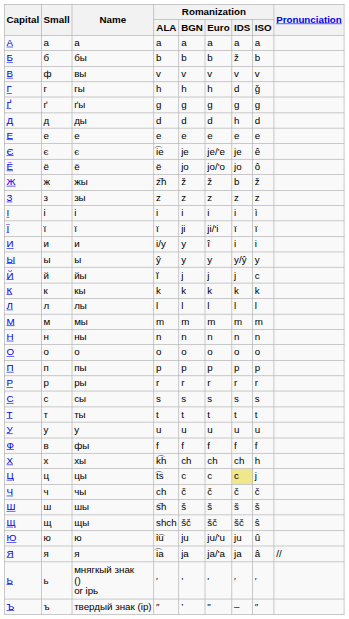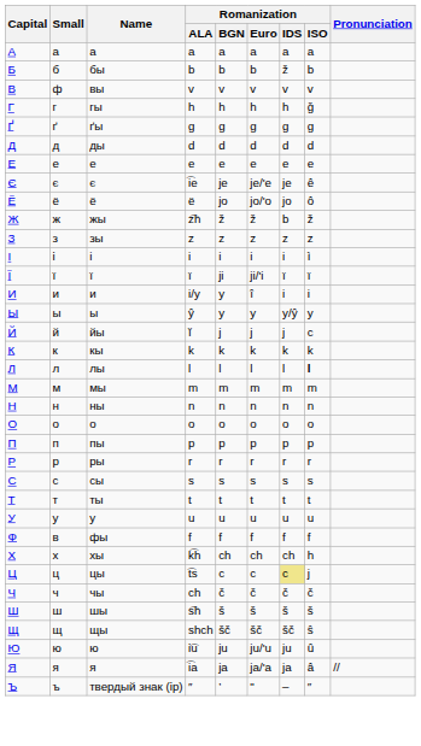 <table class="wikitable">
 <tr>
 <th rowspan="2">Capital</th>
 <th rowspan="2">Small</th>
 <th rowspan="2">Name</th>
 <th colspan="5">Romanization</th>
 <th rowspan="2"><a href='#'>Pronunciation</a></th>
 </tr>
 <tr>
 <th>ALA</th>
 <th>BGN</th>
 <th>Euro</th>
 <th>IDS</th>
 <th>ISO</th>
 </tr>
 <tr>
 <td><a href='#'>А</a></td>
 <td>а</td>
 <td>a</td>
 <td>a</td>
 <td>a</td>
 <td>a</td>
 <td>a</td>
 <td>a</td>
 <td></td>
 </tr>
 <tr>
 <td><a href='#'>Б</a></td>
 <td>б</td>
 <td>бы</td>
 <td>b</td>
 <td>b</td>
 <td>b</td>
 <td>ž</td>
 <td>b</td>
 <td></td>
 </tr>
 <tr>
 <td><a href='#'>В</a></td>
 <td>ф</td>
 <td>вы</td>
 <td>v</td>
 <td>v</td>
 <td>v</td>
 <td>v</td>
 <td>v</td>
 <td></td>
 </tr>
 <tr>
 <td><a href='#'>Г</a></td>
 <td>г</td>
 <td>гы</td>
 <td>h</td>
 <td>h</td>
 <td>h</td>
-<td>d</td>
+<td>h</td>
 <td>ǧ</td>
 <td></td>
 </tr>
 <tr>
 <td><a href='#'>Ґ</a></td>
 <td>ґ</td>
 <td>ґы</td>
 <td>g</td>
 <td>g</td>
 <td>g</td>
 <td>g</td>
 <td>g</td>
 <td></td>
 </tr>
 <tr>
 <td><a href='#'>Д</a></td>
 <td>д</td>
 <td>ды</td>
 <td>d</td>
 <td>d</td>
 <td>d</td>
-<td>h</td>
+<td>d</td>
 <td>d</td>
 <td></td>
 </tr>
 <tr>
 <td><a href='#'>Е</a></td>
 <td>е</td>
 <td>e</td>
 <td>e</td>
 <td>e</td>
 <td>e</td>
 <td>e</td>
 <td>e</td>
 <td></td>
 </tr>
 <tr>
 <td><a href='#'>Є</a></td>
 <td>є</td>
 <td>є</td>
 <td>i͡e</td>
 <td>je</td>
 <td>je/'e</td>
 <td>je</td>
 <td>ê</td>
 <td></td>
 </tr>
 <tr>
 <td><a href='#'>Ё</a> </td>
 <td>ё</td>
 <td>ё</td>
 <td>ë</td>
 <td>jo</td>
 <td>jo/'o</td>
 <td>jo</td>
 <td>ô</td>
 <td></td>
 </tr>
 <tr>
 <td><a href='#'>Ж</a></td>
 <td>ж</td>
 <td>жы</td>
 <td>z͡h</td>
 <td>ž</td>
 <td>ž</td>
 <td>b</td>
 <td>ž</td>
 <td></td>
 </tr>
 <tr>
 <td><a href='#'>З</a></td>
 <td>з</td>
 <td>зы</td>
 <td>z</td>
 <td>z</td>
 <td>z</td>
 <td>z</td>
 <td>z</td>
 <td></td>
 </tr>
 <tr>
 <td><a href='#'>І</a> </td>
 <td>і</td>
 <td>i</td>
 <td>i</td>
 <td>i</td>
 <td>i</td>
 <td>i</td>
 <td>ì</td>
 <td></td>
 </tr>
 <tr>
 <td><a href='#'>Ї</a> </td>
 <td>ї</td>
 <td>ї</td>
 <td>ï</td>
 <td>ji</td>
 <td>ji/'i</td>
 <td>ï</td>
 <td>ï</td>
 <td></td>
 </tr>
 <tr>
 <td><a href='#'>И</a> </td>
 <td>и</td>
 <td>и</td>
 <td>i/y</td>
 <td>y</td>
 <td>î</td>
 <td>i</td>
 <td>i</td>
 <td></td>
 </tr>
 <tr>
 <td><a href='#'>Ы</a> </td>
 <td>ы</td>
 <td>ы</td>
 <td>ŷ</td>
 <td>y</td>
 <td>y</td>
 <td>y/ŷ</td>
 <td>y</td>
 <td></td>
 </tr>
 <tr>
 <td><a href='#'>Й</a></td>
 <td>й</td>
 <td>йы</td>
 <td>ĭ</td>
 <td>j</td>
 <td>j</td>
 <td>j</td>
 <td>c</td>
 <td></td>
 </tr>
 <tr>
 <td><a href='#'>К</a></td>
 <td>к</td>
 <td>кы</td>
 <td>k</td>
 <td>k</td>
 <td>k</td>
 <td>k</td>
 <td>k</td>
 <td></td>
 </tr>
 <tr>
 <td><a href='#'>Л</a></td>
 <td>л</td>
 <td>лы</td>
 <td>l</td>
 <td>l</td>
 <td>l</td>
 <td>l</td>
-<td>l</td>
+<td><strong>l</strong></td>
 <td></td>
 </tr>
 <tr>
 <td><a href='#'>М</a></td>
 <td>м</td>
 <td>мы</td>
 <td>m</td>
 <td>m</td>
 <td>m</td>
 <td>m</td>
 <td>m</td>
 <td></td>
 </tr>
 <tr>
 <td><a href='#'>Н</a></td>
 <td>н</td>
 <td>ны</td>
 <td>n</td>
 <td>n</td>
 <td>n</td>
 <td>n</td>
 <td>n</td>
 <td></td>
 </tr>
 <tr>
 <td><a href='#'>О</a></td>
 <td>о</td>
 <td>o</td>
 <td>o</td>
 <td>o</td>
 <td>o</td>
 <td>o</td>
 <td>o</td>
 <td></td>
 </tr>
 <tr>
 <td><a href='#'>П</a></td>
 <td>п</td>
 <td>пы</td>
 <td>p</td>
 <td>p</td>
 <td>p</td>
 <td>p</td>
 <td>p</td>
 <td></td>
 </tr>
 <tr>
 <td><a href='#'>Р</a></td>
 <td>р</td>
 <td>ры</td>
 <td>r</td>
 <td>r</td>
 <td>r</td>
 <td>r</td>
 <td>r</td>
 <td></td>
 </tr>
 <tr>
 <td><a href='#'>С</a></td>
 <td>с</td>
 <td>сы</td>
 <td>s</td>
 <td>s</td>
 <td>s</td>
 <td>s</td>
 <td>s</td>
 <td></td>
 </tr>
 <tr>
 <td><a href='#'>Т</a></td>
 <td>т</td>
 <td>ты</td>
 <td>t</td>
 <td>t</td>
 <td>t</td>
 <td>t</td>
 <td>t</td>
 <td></td>
 </tr>
 <tr>
 <td><a href='#'>У</a></td>
 <td>у</td>
 <td>у</td>
 <td>u</td>
 <td>u</td>
 <td>u</td>
 <td>u</td>
 <td>u</td>
 <td></td>
 </tr>
 <tr>
 <td><a href='#'>Ф</a></td>
 <td>в</td>
 <td>фы</td>
 <td>f</td>
 <td>f</td>
 <td>f</td>
 <td>f</td>
 <td>f</td>
 <td></td>
 </tr>
 <tr>
 <td><a href='#'>Х</a></td>
 <td>х</td>
 <td>хы</td>
 <td>k͡h</td>
 <td>ch</td>
 <td>ch</td>
 <td>ch</td>
 <td>h</td>
 <td></td>
 </tr>
 <tr>
 <td><a href='#'>Ц</a></td>
 <td>ц</td>
 <td>цы</td>
 <td>t͡s</td>
 <td>c</td>
 <td>c</td>
 <td style="background: khaki;">c</td>
 <td>j</td>
 <td></td>
 </tr>
 <tr>
 <td><a href='#'>Ч</a></td>
 <td>ч</td>
 <td>чы</td>
 <td>ch</td>
 <td>č</td>
 <td>č</td>
 <td>č</td>
 <td>č</td>
 <td></td>
 </tr>
 <tr>
 <td><a href='#'>Ш</a></td>
 <td>ш</td>
 <td>шы</td>
 <td>s͡h</td>
 <td>š</td>
 <td>š</td>
 <td>š</td>
 <td>š</td>
 <td></td>
 </tr>
 <tr>
 <td><a href='#'>Щ</a></td>
 <td>щ</td>
 <td>щы</td>
 <td>shch</td>
 <td>šč</td>
 <td>šč</td>
 <td>šč</td>
 <td>ŝ</td>
 <td></td>
 </tr>
 <tr>
 <td><a href='#'>Ю</a></td>
 <td>ю</td>
 <td>ю</td>
 <td>і͡u</td>
 <td>ju</td>
 <td>ju/'u</td>
 <td>ju</td>
 <td>û</td>
 <td></td>
 </tr>
 <tr>
 <td><a href='#'>Я</a></td>
 <td>я</td>
 <td>я</td>
 <td>i͡a</td>
 <td>ja</td>
 <td>ja/'a</td>
 <td>ja</td>
 <td>â</td>
 <td>//</td>
 </tr>
 <tr>
-<td><a href='#'>Ь</a> </td>
-<td>ь</td>
-<td>мнягкый знак <br> () <br> or ірь</td>
-<td>′</td>
-<td>’</td>
-<td>'</td>
-<td>′</td>
-<td>′</td>
-<td></td>
-</tr>
-<tr>
 <td><a href='#'>Ъ</a> </td>
 <td>ъ</td>
 <td>твердый знак (ір)</td>
 <td>″</td>
 <td>’</td>
 <td>"</td>
 <td>–</td>
 <td>″</td>
 <td></td>
 </tr>
 </table>
